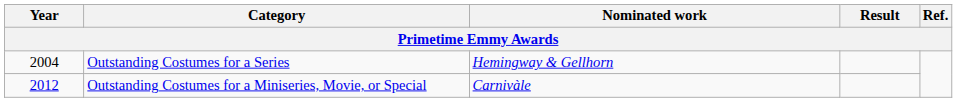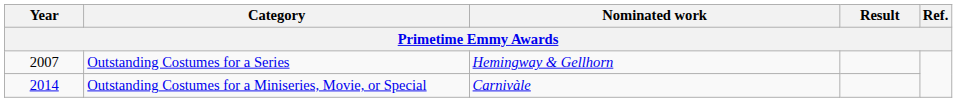 <table class=wikitable>
 <tr>
 <th scope="col" style="width:5em;">Year</th>
 <th scope="col" style="width:26em;">Category</th>
 <th scope="col" style="width:25em;">Nominated work</th>
 <th scope="col" style="width:5em;">Result</th>
 <th>Ref.</th>
 </tr>
 <tr>
 <th colspan="5"><a href='#'>Primetime Emmy Awards</a></th>
 </tr>
 <tr>
-<td style="text-align:center;">2004</td>
+<td style="text-align:center;">2007</td>
 <td><a href='#'>Outstanding Costumes for a Series</a></td>
 <td><em><a href='#'>Hemingway & Gellhorn</a></em></td>
 <td></td>
 <td rowspan="2", style="text-align:center;"></td>
 </tr>
 <tr>
-<td style="text-align:center;"><a href='#'>2012</a></td>
+<td style="text-align:center;"><a href='#'>2014</a></td>
 <td><a href='#'>Outstanding Costumes for a Miniseries, Movie, or Special</a></td>
 <td><em><a href='#'>Carnivàle</a></em> </td>
 <td></td>
 </tr>
 </table>
